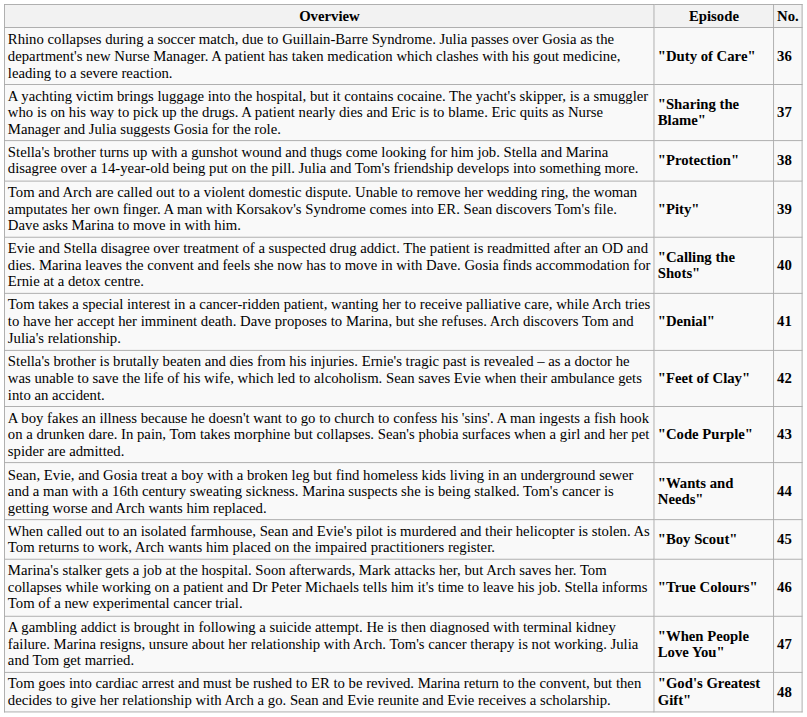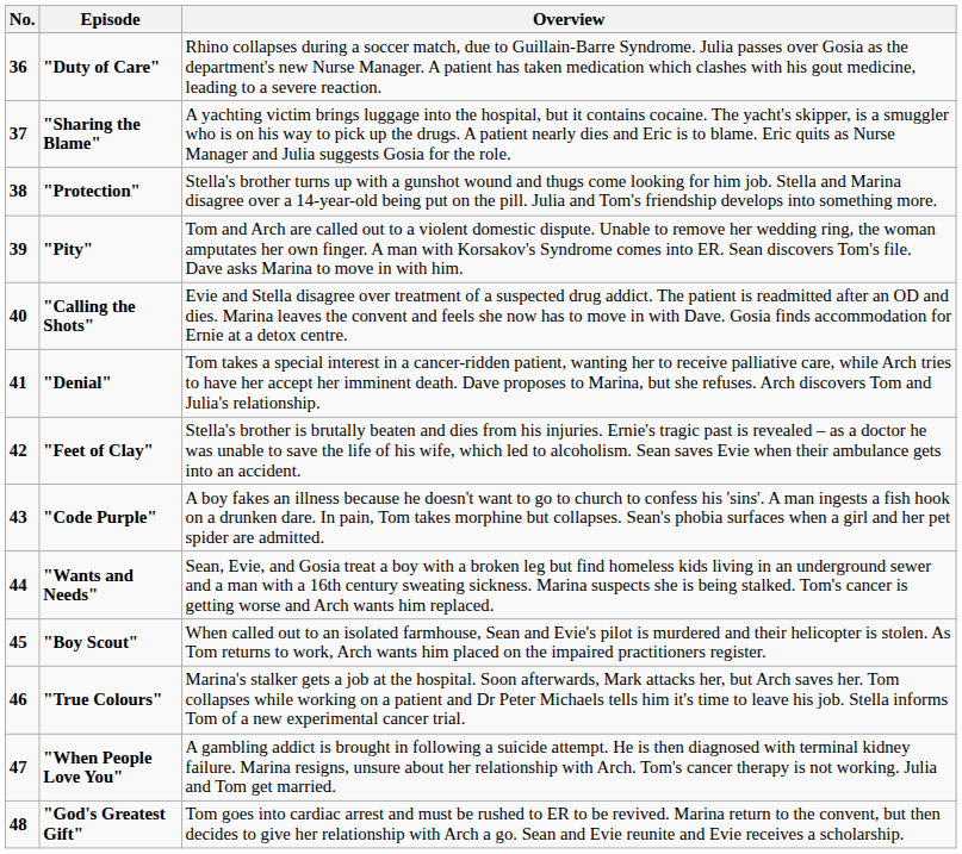 <table class=wikitable>
 <tr>
+<th>No.</th>
+<th>Episode</th>
 <th>Overview</th>
-<th>Episode</th>
-<th>No.</th>
 </tr>
 <tr>
+<td><strong>36</strong></td>
+<td><strong>"Duty of Care"</strong></td>
 <td>Rhino collapses during a soccer match, due to Guillain-Barre Syndrome. Julia passes over Gosia as the department's new Nurse Manager. A patient has taken medication which clashes with his gout medicine, leading to a severe reaction.</td>
-<td><strong>"Duty of Care"</strong></td>
-<td><strong>36</strong></td>
 </tr>
 <tr>
+<td><strong>37</strong></td>
+<td><strong>"Sharing the Blame"</strong></td>
 <td>A yachting victim brings luggage into the hospital, but it contains cocaine. The yacht's skipper, is a smuggler who is on his way to pick up the drugs. A patient nearly dies and Eric is to blame. Eric quits as Nurse Manager and Julia suggests Gosia for the role.</td>
-<td><strong>"Sharing the Blame"</strong></td>
-<td><strong>37</strong></td>
 </tr>
 <tr>
+<td><strong>38</strong></td>
+<td><strong>"Protection"</strong></td>
 <td>Stella's brother turns up with a gunshot wound and thugs come looking for him job. Stella and Marina disagree over a 14-year-old being put on the pill. Julia and Tom's friendship develops into something more.</td>
-<td><strong>"Protection"</strong></td>
-<td><strong>38</strong></td>
 </tr>
 <tr>
+<td><strong>39</strong></td>
+<td><strong>"Pity"</strong></td>
 <td>Tom and Arch are called out to a violent domestic dispute. Unable to remove her wedding ring, the woman amputates her own finger. A man with Korsakov's Syndrome comes into ER. Sean discovers Tom's file. Dave asks Marina to move in with him.</td>
-<td><strong>"Pity"</strong></td>
-<td><strong>39</strong></td>
 </tr>
 <tr>
+<td><strong>40</strong></td>
+<td><strong>"Calling the Shots"</strong></td>
 <td>Evie and Stella disagree over treatment of a suspected drug addict. The patient is readmitted after an OD and dies. Marina leaves the convent and feels she now has to move in with Dave. Gosia finds accommodation for Ernie at a detox centre.</td>
-<td><strong>"Calling the Shots"</strong></td>
-<td><strong>40</strong></td>
 </tr>
 <tr>
+<td><strong>41</strong></td>
+<td><strong>"Denial"</strong></td>
 <td>Tom takes a special interest in a cancer-ridden patient, wanting her to receive palliative care, while Arch tries to have her accept her imminent death. Dave proposes to Marina, but she refuses. Arch discovers Tom and Julia's relationship.</td>
-<td><strong>"Denial"</strong></td>
-<td><strong>41</strong></td>
 </tr>
 <tr>
+<td><strong>42</strong></td>
+<td><strong>"Feet of Clay"</strong></td>
 <td>Stella's brother is brutally beaten and dies from his injuries. Ernie's tragic past is revealed – as a doctor he was unable to save the life of his wife, which led to alcoholism. Sean saves Evie when their ambulance gets into an accident.</td>
-<td><strong>"Feet of Clay"</strong></td>
-<td><strong>42</strong></td>
 </tr>
 <tr>
+<td><strong>43</strong></td>
+<td><strong>"Code Purple"</strong></td>
 <td>A boy fakes an illness because he doesn't want to go to church to confess his 'sins'. A man ingests a fish hook on a drunken dare. In pain, Tom takes morphine but collapses. Sean's phobia surfaces when a girl and her pet spider are admitted.</td>
-<td><strong>"Code Purple"</strong></td>
-<td><strong>43</strong></td>
 </tr>
 <tr>
+<td><strong>44</strong></td>
+<td><strong>"Wants and Needs"</strong></td>
 <td>Sean, Evie, and Gosia treat a boy with a broken leg but find homeless kids living in an underground sewer and a man with a 16th century sweating sickness. Marina suspects she is being stalked. Tom's cancer is getting worse and Arch wants him replaced.</td>
-<td><strong>"Wants and Needs"</strong></td>
-<td><strong>44</strong></td>
 </tr>
 <tr>
+<td><strong>45</strong></td>
+<td><strong>"Boy Scout"</strong></td>
 <td>When called out to an isolated farmhouse, Sean and Evie's pilot is murdered and their helicopter is stolen. As Tom returns to work, Arch wants him placed on the impaired practitioners register.</td>
-<td><strong>"Boy Scout"</strong></td>
-<td><strong>45</strong></td>
 </tr>
 <tr>
+<td><strong>46</strong></td>
+<td><strong>"True Colours"</strong></td>
 <td>Marina's stalker gets a job at the hospital. Soon afterwards, Mark attacks her, but Arch saves her. Tom collapses while working on a patient and Dr Peter Michaels tells him it's time to leave his job. Stella informs Tom of a new experimental cancer trial.</td>
-<td><strong>"True Colours"</strong></td>
-<td><strong>46</strong></td>
 </tr>
 <tr>
+<td><strong>47</strong></td>
+<td><strong>"When People Love You"</strong></td>
 <td>A gambling addict is brought in following a suicide attempt. He is then diagnosed with terminal kidney failure. Marina resigns, unsure about her relationship with Arch. Tom's cancer therapy is not working. Julia and Tom get married.</td>
-<td><strong>"When People Love You"</strong></td>
-<td><strong>47</strong></td>
 </tr>
 <tr>
+<td><strong>48</strong></td>
+<td><strong>"God's Greatest Gift"</strong></td>
 <td>Tom goes into cardiac arrest and must be rushed to ER to be revived. Marina return to the convent, but then decides to give her relationship with Arch a go. Sean and Evie reunite and Evie receives a scholarship.</td>
-<td><strong>"God's Greatest Gift"</strong></td>
-<td><strong>48</strong></td>
 </tr>
 </table>
